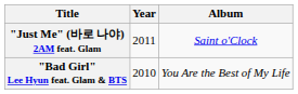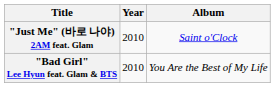 <table class="wikitable plainrowheaders" style="text-align:center;">
 <tr>
 <th scope="col" rowspan="1">Title</th>
 <th scope="col" rowspan="1">Year</th>
 <th scope="col" rowspan="1">Album</th>
 </tr>
 <tr>
 <th scope="row">"Just Me" (바로 나야)<br><small><a href='#'>2AM</a> feat. Glam</small></th>
-<td>2011</td>
+<td>2010</td>
 <td><em><a href='#'>Saint o'Clock</a></em></td>
 </tr>
 <tr>
 <th scope="row">"Bad Girl"<br><small><a href='#'>Lee Hyun</a> feat. Glam & <a href='#'>BTS</a></small></th>
 <td>2010</td>
 <td><em>You Are the Best of My Life</em></td>
 </tr>
 </table>
